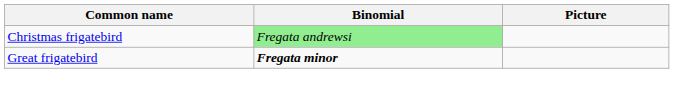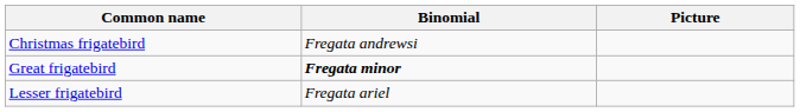 <table width=50% class="wikitable">
 <tr>
 <th width=30%>Common name</th>
 <th width=30%>Binomial</th>
 <th width=20%>Picture</th>
 </tr>
 <tr>
 <td><a href='#'>Christmas frigatebird</a></td>
-<td style="background: lightgreen;"><em>Fregata andrewsi</em></td>
+<td><em>Fregata andrewsi</em></td>
 <td></td>
 </tr>
 <tr>
 <td><a href='#'>Great frigatebird</a></td>
 <td><strong><em>Fregata minor</em></strong></td>
 <td></td>
 </tr>
+<tr>
+<td><a href='#'>Lesser frigatebird</a></td>
+<td><em>Fregata ariel</em></td>
+<td></td>
+</tr>
 </table>
